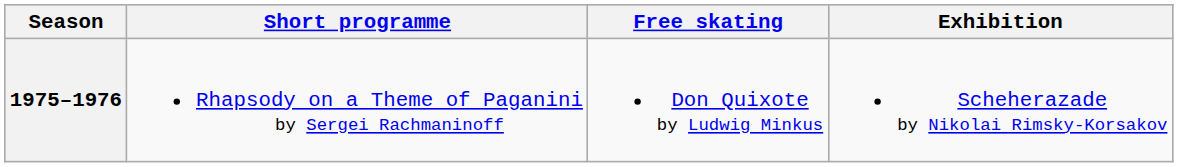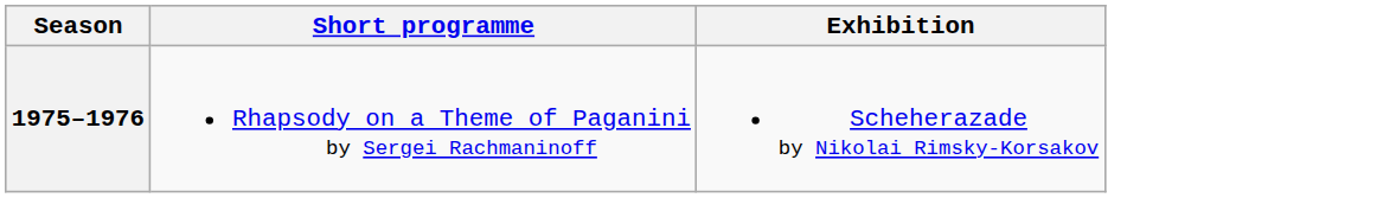 <table class="wikitable" style="text-align:center">
 <tr>
 <th>Season</th>
 <th><a href='#'>Short programme</a></th>
-<th><a href='#'>Free skating</a></th>
 <th>Exhibition</th>
 </tr>
 <tr>
 <th>1975–1976</th>
 <td><br><ul><li><a href='#'>Rhapsody on a Theme of Paganini</a><br><small>by <a href='#'>Sergei Rachmaninoff</a></small></li></ul></td>
-<td><br><ul><li><a href='#'>Don Quixote</a><br><small>by <a href='#'>Ludwig Minkus</a></small></li></ul></td>
 <td><br><ul><li><a href='#'>Scheherazade</a><br><small>by <a href='#'>Nikolai Rimsky-Korsakov</a></small></li></ul></td>
 </tr>
 </table>
